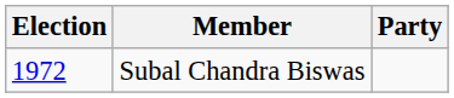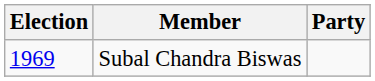 <table class="wikitable sortable">
 <tr>
 <th>Election</th>
 <th>Member</th>
 <th colspan=2>Party</th>
 </tr>
 <tr>
-<td><a href='#'>1972</a></td>
+<td><a href='#'>1969</a></td>
 <td>Subal Chandra Biswas</td>
 <td></td>
 </tr>
 </table>
